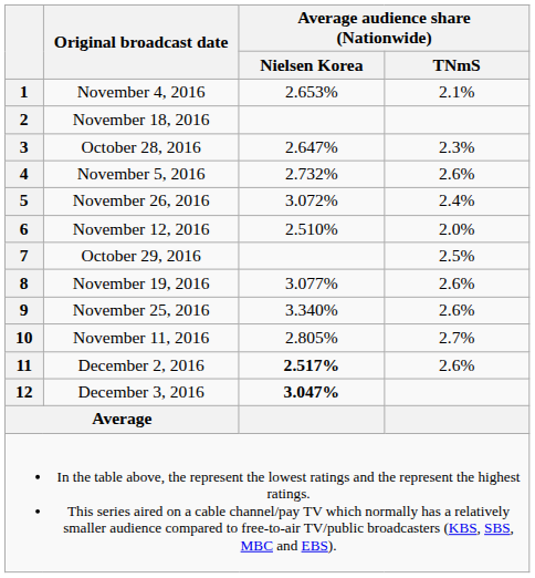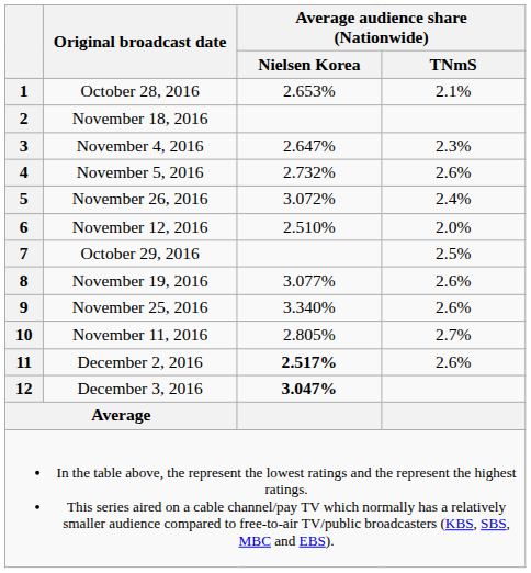 <table class="wikitable" style="text-align:center; width:490px">
 <tr>
 <th rowspan="2"></th>
 <th rowspan="2">Original broadcast date</th>
 <th colspan="2">Average audience share<br>(Nationwide)</th>
 </tr>
 <tr>
 <th scope="col" style="width:8em">Nielsen Korea</th>
 <th scope="col" style="width:8em">TNmS</th>
 </tr>
 <tr>
 <th>1</th>
-<td>November 4, 2016</td>
+<td>October 28, 2016</td>
 <td>2.653%</td>
 <td>2.1%</td>
 </tr>
 <tr>
 <th>2</th>
 <td>November 18, 2016</td>
 <td></td>
 <td></td>
 </tr>
 <tr>
 <th>3</th>
-<td>October 28, 2016</td>
+<td>November 4, 2016</td>
 <td>2.647%</td>
 <td>2.3%</td>
 </tr>
 <tr>
 <th>4</th>
 <td>November 5, 2016</td>
 <td>2.732%</td>
 <td>2.6%</td>
 </tr>
 <tr>
 <th>5</th>
 <td>November 26, 2016</td>
 <td>3.072%</td>
 <td>2.4%</td>
 </tr>
 <tr>
 <th>6</th>
 <td>November 12, 2016</td>
 <td>2.510%</td>
 <td>2.0%</td>
 </tr>
 <tr>
 <th>7</th>
 <td>October 29, 2016</td>
 <td></td>
 <td>2.5%</td>
 </tr>
 <tr>
 <th>8</th>
 <td>November 19, 2016</td>
 <td>3.077%</td>
 <td>2.6%</td>
 </tr>
 <tr>
 <th>9</th>
 <td>November 25, 2016</td>
 <td>3.340%</td>
 <td>2.6%</td>
 </tr>
 <tr>
 <th>10</th>
 <td>November 11, 2016</td>
 <td>2.805%</td>
 <td>2.7%</td>
 </tr>
 <tr>
 <th>11</th>
 <td>December 2, 2016</td>
 <td><strong>2.517%</strong></td>
 <td>2.6%</td>
 </tr>
 <tr>
 <th>12</th>
 <td>December 3, 2016</td>
 <td><strong>3.047%</strong></td>
 <td></td>
 </tr>
 <tr>
 <th colspan="2">Average</th>
 <th></th>
 <th></th>
 </tr>
 <tr>
 <td colspan="4" style="font-size:85%"><br><ul><li>In the table above, the <strong></strong> represent the lowest ratings and the <strong></strong> represent the highest ratings.</li><li>This series aired on a cable channel/pay TV which normally has a relatively smaller audience compared to free-to-air TV/public broadcasters (<a href='#'>KBS</a>, <a href='#'>SBS</a>, <a href='#'>MBC</a> and <a href='#'>EBS</a>).</li></ul></td>
 </tr>
 </table>
